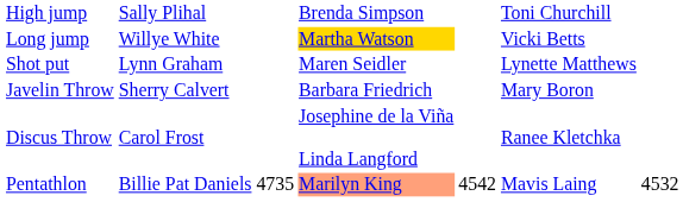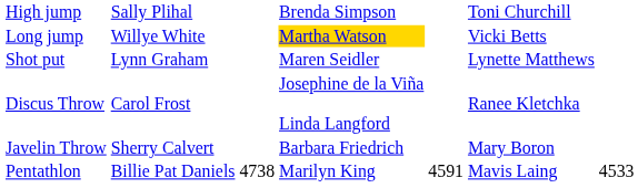 <table>
 <tr>
 <td><a href='#'>High jump</a></td>
 <td><a href='#'>Sally Plihal</a></td>
 <td></td>
 <td><a href='#'>Brenda Simpson</a></td>
 <td></td>
 <td><a href='#'>Toni Churchill</a></td>
 <td></td>
 </tr>
 <tr>
 <td><a href='#'>Long jump</a></td>
 <td><a href='#'>Willye White</a></td>
 <td></td>
 <td style="background: gold;"><a href='#'>Martha Watson</a></td>
 <td></td>
 <td><a href='#'>Vicki Betts</a></td>
 <td></td>
 </tr>
 <tr>
 <td><a href='#'>Shot put</a></td>
 <td><a href='#'>Lynn Graham</a></td>
 <td></td>
 <td><a href='#'>Maren Seidler</a></td>
 <td></td>
 <td><a href='#'>Lynette Matthews</a></td>
 <td></td>
 </tr>
 <tr>
+<td><a href='#'>Discus Throw</a></td>
+<td><a href='#'>Carol Frost</a></td>
+<td></td>
+<td><a href='#'>Josephine de la Viña</a><br><br><a href='#'>Linda Langford</a></td>
+<td><br><br></td>
+<td><a href='#'>Ranee Kletchka</a></td>
+<td></td>
+</tr>
+<tr>
 <td><a href='#'>Javelin Throw</a></td>
 <td><a href='#'>Sherry Calvert</a></td>
 <td></td>
 <td><a href='#'>Barbara Friedrich</a></td>
 <td></td>
 <td><a href='#'>Mary Boron</a></td>
 <td></td>
 </tr>
 <tr>
-<td><a href='#'>Discus Throw</a></td>
-<td><a href='#'>Carol Frost</a></td>
-<td></td>
-<td><a href='#'>Josephine de la Viña</a><br><br><a href='#'>Linda Langford</a></td>
-<td><br><br></td>
-<td><a href='#'>Ranee Kletchka</a></td>
-<td></td>
-</tr>
-<tr>
 <td><a href='#'>Pentathlon</a></td>
 <td><a href='#'>Billie Pat Daniels</a></td>
-<td>4735</td>
-<td style="background: lightsalmon;"><a href='#'>Marilyn King</a></td>
-<td>4542</td>
+<td>4738</td>
+<td><a href='#'>Marilyn King</a></td>
+<td>4591</td>
 <td><a href='#'>Mavis Laing</a></td>
-<td>4532</td>
+<td>4533</td>
 </tr>
 </table>
